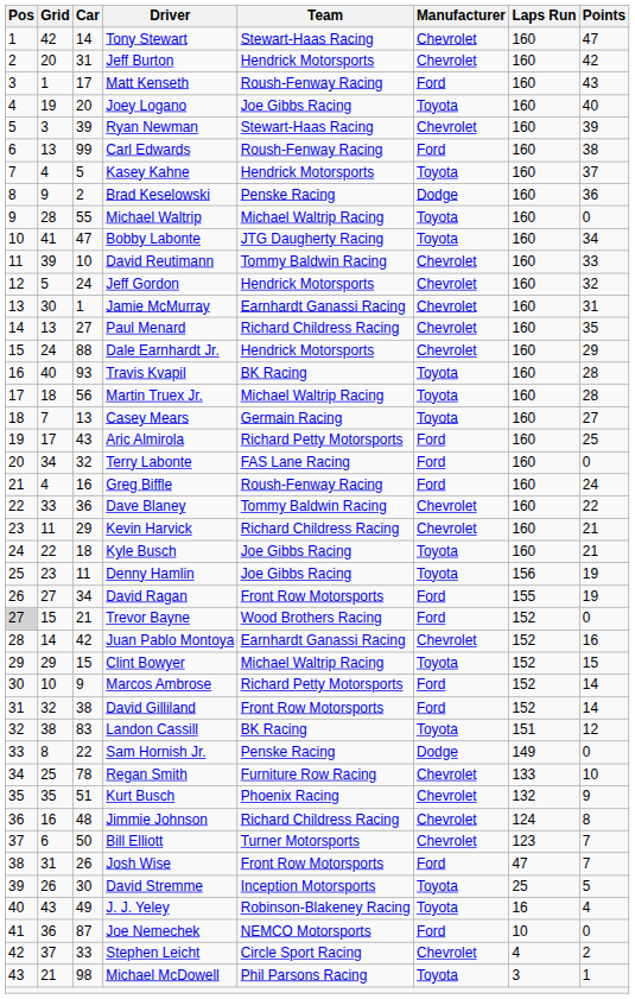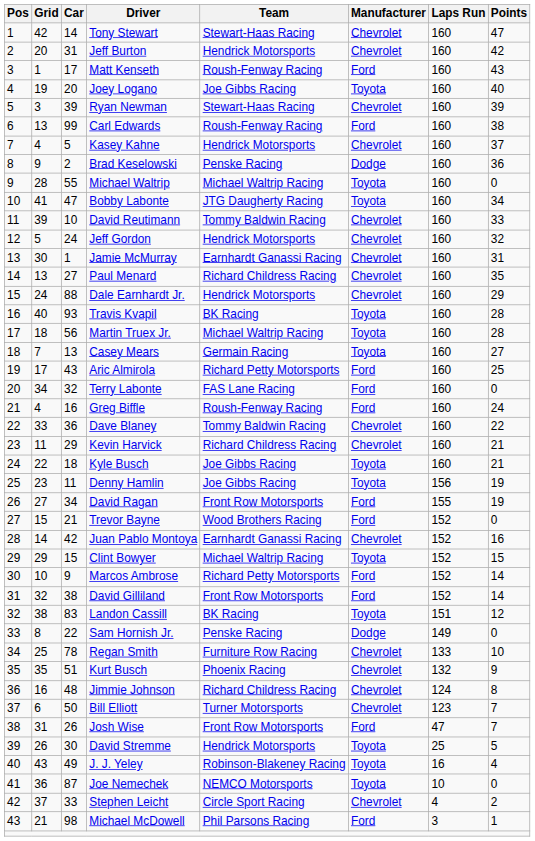 <table class="sortable wikitable" border="1">
 <tr>
 <th>Pos</th>
 <th>Grid</th>
 <th>Car</th>
 <th>Driver</th>
 <th>Team</th>
 <th>Manufacturer</th>
 <th>Laps Run</th>
 <th>Points</th>
 </tr>
 <tr>
 <td>1</td>
 <td>42</td>
 <td>14</td>
 <td><a href='#'>Tony Stewart</a></td>
 <td><a href='#'>Stewart-Haas Racing</a></td>
 <td><a href='#'>Chevrolet</a></td>
 <td>160</td>
 <td>47</td>
 </tr>
 <tr>
 <td>2</td>
 <td>20</td>
 <td>31</td>
 <td><a href='#'>Jeff Burton</a></td>
 <td><a href='#'>Hendrick Motorsports</a></td>
 <td><a href='#'>Chevrolet</a></td>
 <td>160</td>
 <td>42</td>
 </tr>
 <tr>
 <td>3</td>
 <td>1</td>
 <td>17</td>
 <td><a href='#'>Matt Kenseth</a></td>
 <td><a href='#'>Roush-Fenway Racing</a></td>
 <td><a href='#'>Ford</a></td>
 <td>160</td>
 <td>43</td>
 </tr>
 <tr>
 <td>4</td>
 <td>19</td>
 <td>20</td>
 <td><a href='#'>Joey Logano</a></td>
 <td><a href='#'>Joe Gibbs Racing</a></td>
 <td><a href='#'>Toyota</a></td>
 <td>160</td>
 <td>40</td>
 </tr>
 <tr>
 <td>5</td>
 <td>3</td>
 <td>39</td>
 <td><a href='#'>Ryan Newman</a></td>
 <td><a href='#'>Stewart-Haas Racing</a></td>
 <td><a href='#'>Chevrolet</a></td>
 <td>160</td>
 <td>39</td>
 </tr>
 <tr>
 <td>6</td>
 <td>13</td>
 <td>99</td>
 <td><a href='#'>Carl Edwards</a></td>
 <td><a href='#'>Roush-Fenway Racing</a></td>
 <td><a href='#'>Ford</a></td>
 <td>160</td>
 <td>38</td>
 </tr>
 <tr>
 <td>7</td>
 <td>4</td>
 <td>5</td>
 <td><a href='#'>Kasey Kahne</a></td>
 <td><a href='#'>Hendrick Motorsports</a></td>
-<td><a href='#'>Toyota</a></td>
+<td><a href='#'>Chevrolet</a></td>
 <td>160</td>
 <td>37</td>
 </tr>
 <tr>
 <td>8</td>
 <td>9</td>
 <td>2</td>
 <td><a href='#'>Brad Keselowski</a></td>
 <td><a href='#'>Penske Racing</a></td>
 <td><a href='#'>Dodge</a></td>
 <td>160</td>
 <td>36</td>
 </tr>
 <tr>
 <td>9</td>
 <td>28</td>
 <td>55</td>
 <td><a href='#'>Michael Waltrip</a></td>
 <td><a href='#'>Michael Waltrip Racing</a></td>
 <td><a href='#'>Toyota</a></td>
 <td>160</td>
 <td>0</td>
 </tr>
 <tr>
 <td>10</td>
 <td>41</td>
 <td>47</td>
 <td><a href='#'>Bobby Labonte</a></td>
 <td><a href='#'>JTG Daugherty Racing</a></td>
 <td><a href='#'>Toyota</a></td>
 <td>160</td>
 <td>34</td>
 </tr>
 <tr>
 <td>11</td>
 <td>39</td>
 <td>10</td>
 <td><a href='#'>David Reutimann</a></td>
 <td><a href='#'>Tommy Baldwin Racing</a></td>
 <td><a href='#'>Chevrolet</a></td>
 <td>160</td>
 <td>33</td>
 </tr>
 <tr>
 <td>12</td>
 <td>5</td>
 <td>24</td>
 <td><a href='#'>Jeff Gordon</a></td>
 <td><a href='#'>Hendrick Motorsports</a></td>
 <td><a href='#'>Chevrolet</a></td>
 <td>160</td>
 <td>32</td>
 </tr>
 <tr>
 <td>13</td>
 <td>30</td>
 <td>1</td>
 <td><a href='#'>Jamie McMurray</a></td>
 <td><a href='#'>Earnhardt Ganassi Racing</a></td>
 <td><a href='#'>Chevrolet</a></td>
 <td>160</td>
 <td>31</td>
 </tr>
 <tr>
 <td>14</td>
 <td>13</td>
 <td>27</td>
 <td><a href='#'>Paul Menard</a></td>
 <td><a href='#'>Richard Childress Racing</a></td>
 <td><a href='#'>Chevrolet</a></td>
 <td>160</td>
 <td>35</td>
 </tr>
 <tr>
 <td>15</td>
 <td>24</td>
 <td>88</td>
 <td><a href='#'>Dale Earnhardt Jr.</a></td>
 <td><a href='#'>Hendrick Motorsports</a></td>
 <td><a href='#'>Chevrolet</a></td>
 <td>160</td>
 <td>29</td>
 </tr>
 <tr>
 <td>16</td>
 <td>40</td>
 <td>93</td>
 <td><a href='#'>Travis Kvapil</a></td>
 <td><a href='#'>BK Racing</a></td>
 <td><a href='#'>Toyota</a></td>
 <td>160</td>
 <td>28</td>
 </tr>
 <tr>
 <td>17</td>
 <td>18</td>
 <td>56</td>
 <td><a href='#'>Martin Truex Jr.</a></td>
 <td><a href='#'>Michael Waltrip Racing</a></td>
 <td><a href='#'>Toyota</a></td>
 <td>160</td>
 <td>28</td>
 </tr>
 <tr>
 <td>18</td>
 <td>7</td>
 <td>13</td>
 <td><a href='#'>Casey Mears</a></td>
 <td><a href='#'>Germain Racing</a></td>
 <td><a href='#'>Toyota</a></td>
 <td>160</td>
 <td>27</td>
 </tr>
 <tr>
 <td>19</td>
 <td>17</td>
 <td>43</td>
 <td><a href='#'>Aric Almirola</a></td>
 <td><a href='#'>Richard Petty Motorsports</a></td>
 <td><a href='#'>Ford</a></td>
 <td>160</td>
 <td>25</td>
 </tr>
 <tr>
 <td>20</td>
 <td>34</td>
 <td>32</td>
 <td><a href='#'>Terry Labonte</a></td>
 <td><a href='#'>FAS Lane Racing</a></td>
 <td><a href='#'>Ford</a></td>
 <td>160</td>
 <td>0</td>
 </tr>
 <tr>
 <td>21</td>
 <td>4</td>
 <td>16</td>
 <td><a href='#'>Greg Biffle</a></td>
 <td><a href='#'>Roush-Fenway Racing</a></td>
 <td><a href='#'>Ford</a></td>
 <td>160</td>
 <td>24</td>
 </tr>
 <tr>
 <td>22</td>
 <td>33</td>
 <td>36</td>
 <td><a href='#'>Dave Blaney</a></td>
 <td><a href='#'>Tommy Baldwin Racing</a></td>
 <td><a href='#'>Chevrolet</a></td>
 <td>160</td>
 <td>22</td>
 </tr>
 <tr>
 <td>23</td>
 <td>11</td>
 <td>29</td>
 <td><a href='#'>Kevin Harvick</a></td>
 <td><a href='#'>Richard Childress Racing</a></td>
 <td><a href='#'>Chevrolet</a></td>
 <td>160</td>
 <td>21</td>
 </tr>
 <tr>
 <td>24</td>
 <td>22</td>
 <td>18</td>
 <td><a href='#'>Kyle Busch</a></td>
 <td><a href='#'>Joe Gibbs Racing</a></td>
 <td><a href='#'>Toyota</a></td>
 <td>160</td>
 <td>21</td>
 </tr>
 <tr>
 <td>25</td>
 <td>23</td>
 <td>11</td>
 <td><a href='#'>Denny Hamlin</a></td>
 <td><a href='#'>Joe Gibbs Racing</a></td>
 <td><a href='#'>Toyota</a></td>
 <td>156</td>
 <td>19</td>
 </tr>
 <tr>
 <td>26</td>
 <td>27</td>
 <td>34</td>
 <td><a href='#'>David Ragan</a></td>
 <td><a href='#'>Front Row Motorsports</a></td>
 <td><a href='#'>Ford</a></td>
 <td>155</td>
 <td>19</td>
 </tr>
 <tr>
-<td style="background: lightgrey;">27</td>
+<td>27</td>
 <td>15</td>
 <td>21</td>
 <td><a href='#'>Trevor Bayne</a></td>
 <td><a href='#'>Wood Brothers Racing</a></td>
 <td><a href='#'>Ford</a></td>
 <td>152</td>
 <td>0</td>
 </tr>
 <tr>
 <td>28</td>
 <td>14</td>
 <td>42</td>
 <td><a href='#'>Juan Pablo Montoya</a></td>
 <td><a href='#'>Earnhardt Ganassi Racing</a></td>
 <td><a href='#'>Chevrolet</a></td>
 <td>152</td>
 <td>16</td>
 </tr>
 <tr>
 <td>29</td>
 <td>29</td>
 <td>15</td>
 <td><a href='#'>Clint Bowyer</a></td>
 <td><a href='#'>Michael Waltrip Racing</a></td>
 <td><a href='#'>Toyota</a></td>
 <td>152</td>
 <td>15</td>
 </tr>
 <tr>
 <td>30</td>
 <td>10</td>
 <td>9</td>
 <td><a href='#'>Marcos Ambrose</a></td>
 <td><a href='#'>Richard Petty Motorsports</a></td>
 <td><a href='#'>Ford</a></td>
 <td>152</td>
 <td>14</td>
 </tr>
 <tr>
 <td>31</td>
 <td>32</td>
 <td>38</td>
 <td><a href='#'>David Gilliland</a></td>
 <td><a href='#'>Front Row Motorsports</a></td>
 <td><a href='#'>Ford</a></td>
 <td>152</td>
 <td>14</td>
 </tr>
 <tr>
 <td>32</td>
 <td>38</td>
 <td>83</td>
 <td><a href='#'>Landon Cassill</a></td>
 <td><a href='#'>BK Racing</a></td>
 <td><a href='#'>Toyota</a></td>
 <td>151</td>
 <td>12</td>
 </tr>
 <tr>
 <td>33</td>
 <td>8</td>
 <td>22</td>
 <td><a href='#'>Sam Hornish Jr.</a></td>
 <td><a href='#'>Penske Racing</a></td>
 <td><a href='#'>Dodge</a></td>
 <td>149</td>
 <td>0</td>
 </tr>
 <tr>
 <td>34</td>
 <td>25</td>
 <td>78</td>
 <td><a href='#'>Regan Smith</a></td>
 <td><a href='#'>Furniture Row Racing</a></td>
 <td><a href='#'>Chevrolet</a></td>
 <td>133</td>
 <td>10</td>
 </tr>
 <tr>
 <td>35</td>
 <td>35</td>
 <td>51</td>
 <td><a href='#'>Kurt Busch</a></td>
 <td><a href='#'>Phoenix Racing</a></td>
 <td><a href='#'>Chevrolet</a></td>
 <td>132</td>
 <td>9</td>
 </tr>
 <tr>
 <td>36</td>
 <td>16</td>
 <td>48</td>
 <td><a href='#'>Jimmie Johnson</a></td>
 <td><a href='#'>Richard Childress Racing</a></td>
 <td><a href='#'>Chevrolet</a></td>
 <td>124</td>
 <td>8</td>
 </tr>
 <tr>
 <td>37</td>
 <td>6</td>
 <td>50</td>
 <td><a href='#'>Bill Elliott</a></td>
 <td><a href='#'>Turner Motorsports</a></td>
 <td><a href='#'>Chevrolet</a></td>
 <td>123</td>
 <td>7</td>
 </tr>
 <tr>
 <td>38</td>
 <td>31</td>
 <td>26</td>
 <td><a href='#'>Josh Wise</a></td>
 <td><a href='#'>Front Row Motorsports</a></td>
 <td><a href='#'>Ford</a></td>
 <td>47</td>
 <td>7</td>
 </tr>
 <tr>
 <td>39</td>
 <td>26</td>
 <td>30</td>
 <td><a href='#'>David Stremme</a></td>
-<td><a href='#'>Inception Motorsports</a></td>
+<td><a href='#'>Hendrick Motorsports</a></td>
 <td><a href='#'>Toyota</a></td>
 <td>25</td>
 <td>5</td>
 </tr>
 <tr>
 <td>40</td>
 <td>43</td>
 <td>49</td>
 <td><a href='#'>J. J. Yeley</a></td>
 <td><a href='#'>Robinson-Blakeney Racing</a></td>
 <td><a href='#'>Toyota</a></td>
 <td>16</td>
 <td>4</td>
 </tr>
 <tr>
 <td>41</td>
 <td>36</td>
 <td>87</td>
 <td><a href='#'>Joe Nemechek</a></td>
 <td><a href='#'>NEMCO Motorsports</a></td>
-<td><a href='#'>Ford</a></td>
+<td><a href='#'>Toyota</a></td>
 <td>10</td>
 <td>0</td>
 </tr>
 <tr>
 <td>42</td>
 <td>37</td>
 <td>33</td>
 <td><a href='#'>Stephen Leicht</a></td>
 <td><a href='#'>Circle Sport Racing</a></td>
 <td><a href='#'>Chevrolet</a></td>
 <td>4</td>
 <td>2</td>
 </tr>
 <tr>
 <td>43</td>
 <td>21</td>
 <td>98</td>
 <td><a href='#'>Michael McDowell</a></td>
 <td><a href='#'>Phil Parsons Racing</a></td>
-<td><a href='#'>Toyota</a></td>
+<td><a href='#'>Ford</a></td>
 <td>3</td>
 <td>1</td>
 </tr>
 <tr class="sortbottom">
 <td colspan="9"></td>
 </tr>
 </table>
